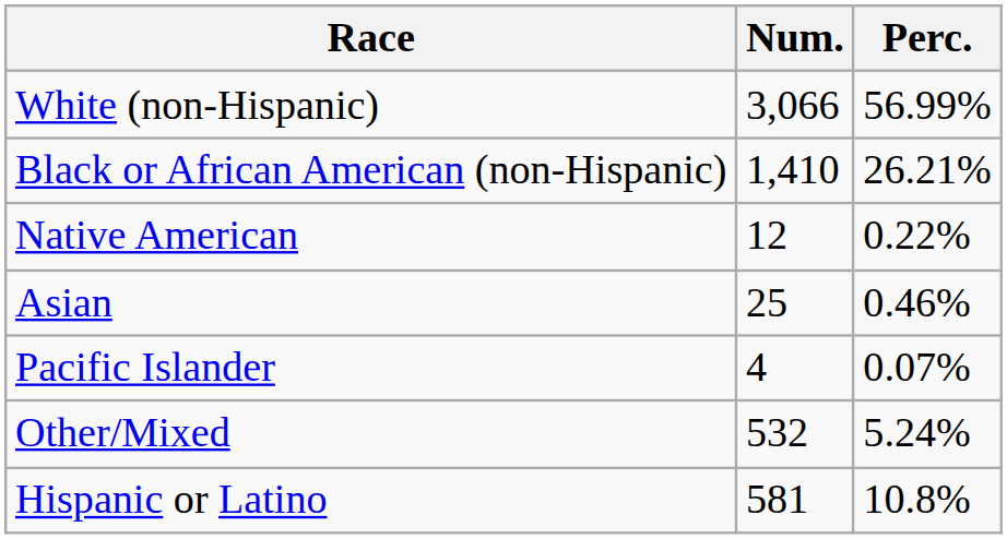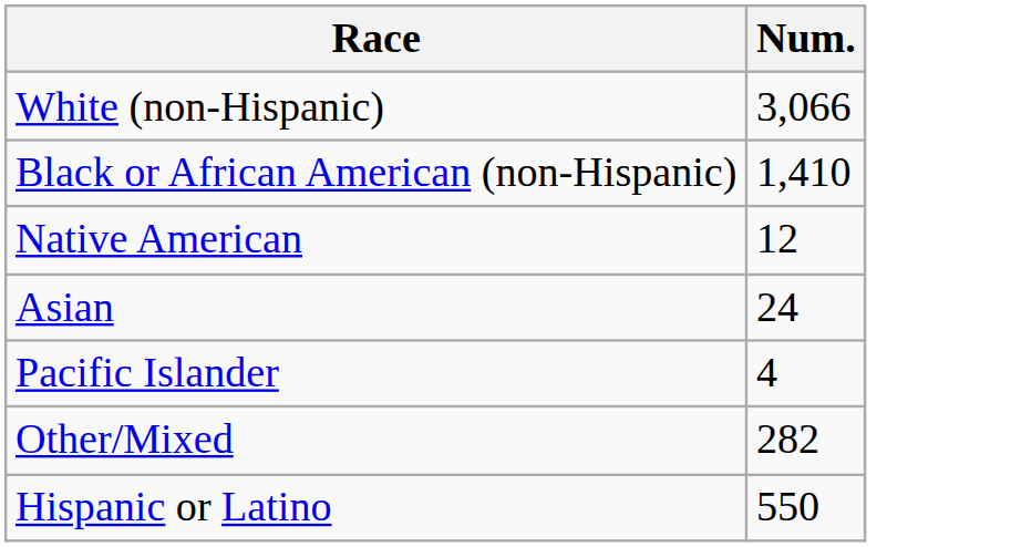 <table class="wikitable">
 <tr>
 <th>Race</th>
 <th>Num.</th>
-<th>Perc.</th>
 </tr>
 <tr>
 <td><a href='#'>White</a> (non-Hispanic)</td>
 <td>3,066</td>
-<td>56.99%</td>
 </tr>
 <tr>
 <td><a href='#'>Black or African American</a> (non-Hispanic)</td>
 <td>1,410</td>
-<td>26.21%</td>
 </tr>
 <tr>
 <td><a href='#'>Native American</a></td>
 <td>12</td>
-<td>0.22%</td>
 </tr>
 <tr>
 <td><a href='#'>Asian</a></td>
-<td>25</td>
-<td>0.46%</td>
+<td>24</td>
 </tr>
 <tr>
 <td><a href='#'>Pacific Islander</a></td>
 <td>4</td>
-<td>0.07%</td>
 </tr>
 <tr>
 <td><a href='#'>Other/Mixed</a></td>
-<td>532</td>
-<td>5.24%</td>
+<td>282</td>
 </tr>
 <tr>
 <td><a href='#'>Hispanic</a> or <a href='#'>Latino</a></td>
-<td>581</td>
-<td>10.8%</td>
+<td>550</td>
 </tr>
 </table>
